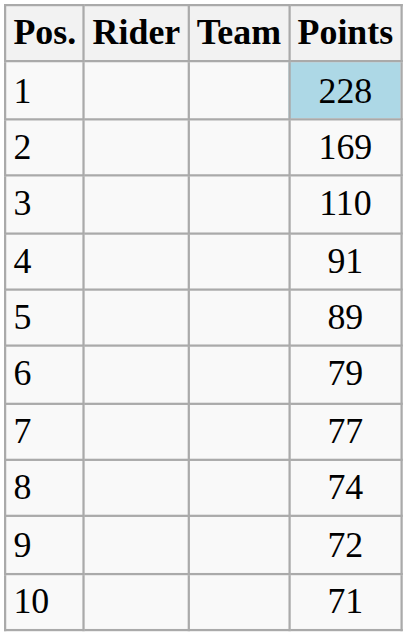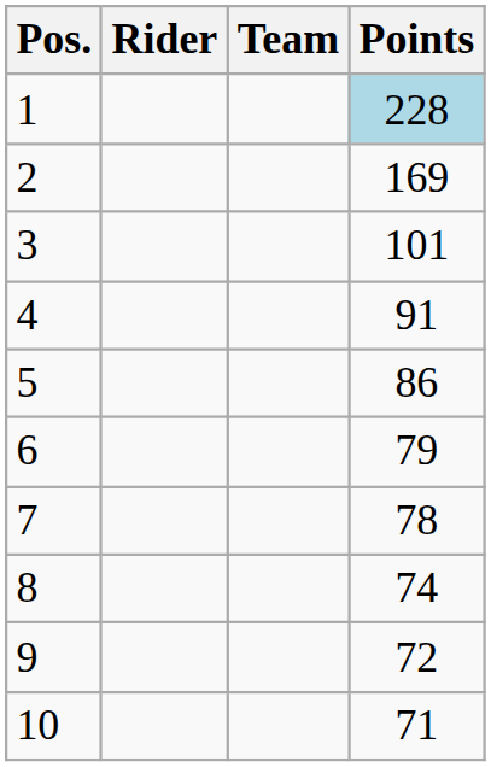 <table class="wikitable sortable">
 <tr>
 <th>Pos.</th>
 <th>Rider</th>
 <th>Team</th>
 <th>Points</th>
 </tr>
 <tr>
 <td>1</td>
 <td></td>
 <td></td>
 <td align=center style="background: lightblue;">228</td>
 </tr>
 <tr>
 <td>2</td>
 <td></td>
 <td></td>
 <td align=center>169</td>
 </tr>
 <tr>
 <td>3</td>
 <td></td>
 <td></td>
-<td align=center>110</td>
+<td align=center>101</td>
 </tr>
 <tr>
 <td>4</td>
 <td></td>
 <td></td>
 <td align=center>91</td>
 </tr>
 <tr>
 <td>5</td>
 <td></td>
 <td></td>
-<td align=center>89</td>
+<td align=center>86</td>
 </tr>
 <tr>
 <td>6</td>
 <td></td>
 <td></td>
 <td align=center>79</td>
 </tr>
 <tr>
 <td>7</td>
 <td></td>
 <td></td>
-<td align=center>77</td>
+<td align=center>78</td>
 </tr>
 <tr>
 <td>8</td>
 <td></td>
 <td></td>
 <td align=center>74</td>
 </tr>
 <tr>
 <td>9</td>
 <td></td>
 <td></td>
 <td align=center>72</td>
 </tr>
 <tr>
 <td>10</td>
 <td></td>
 <td></td>
 <td align=center>71</td>
 </tr>
 </table>
